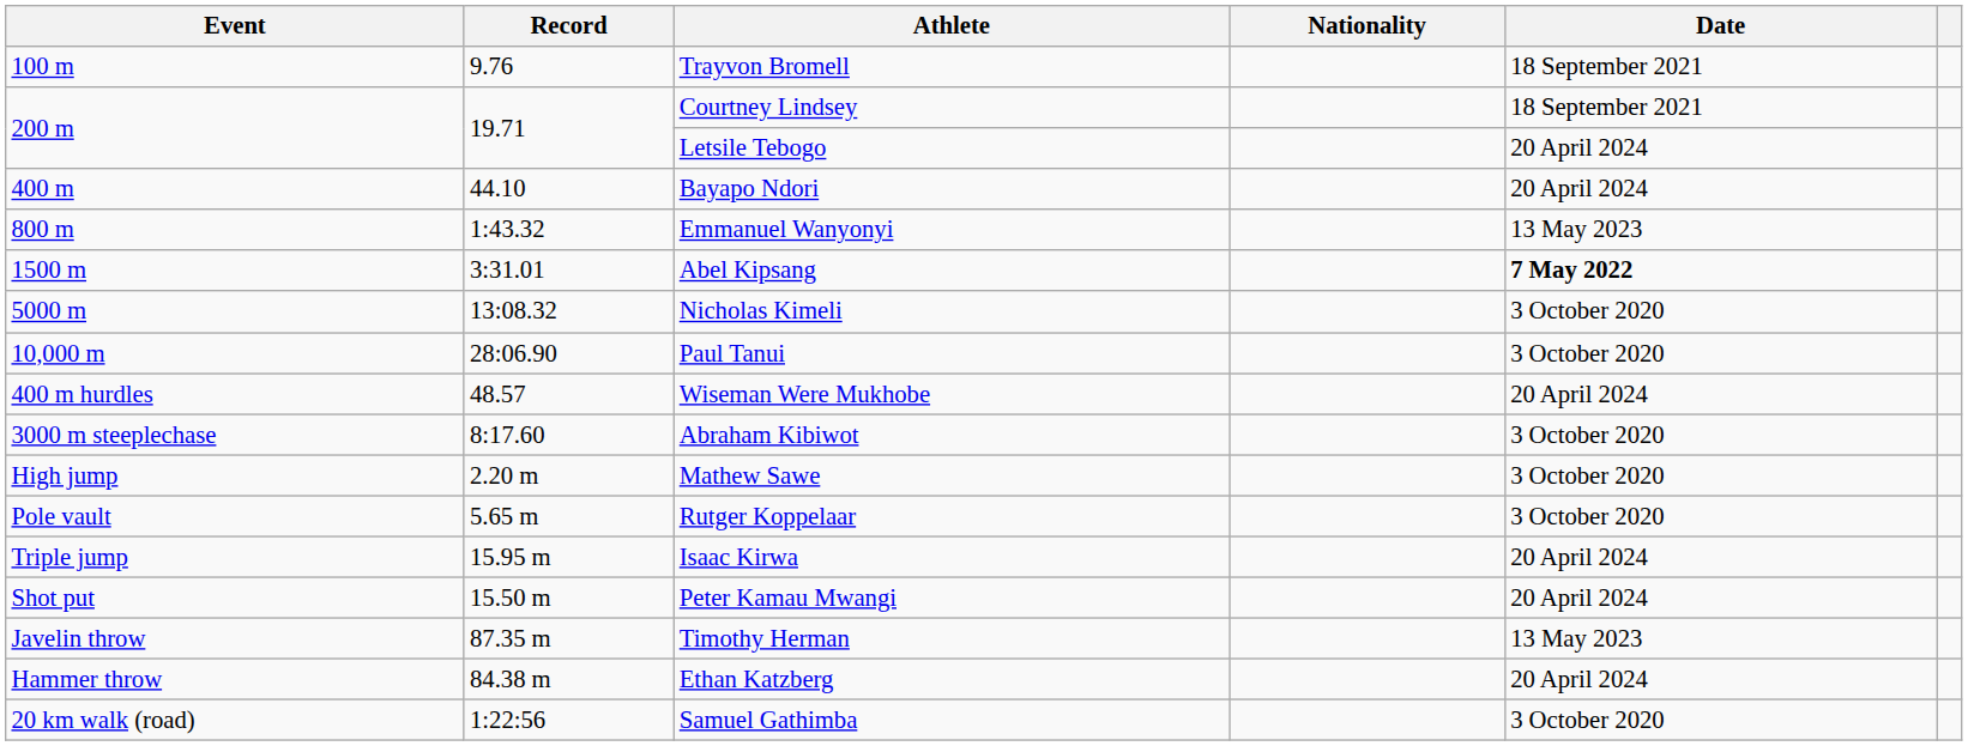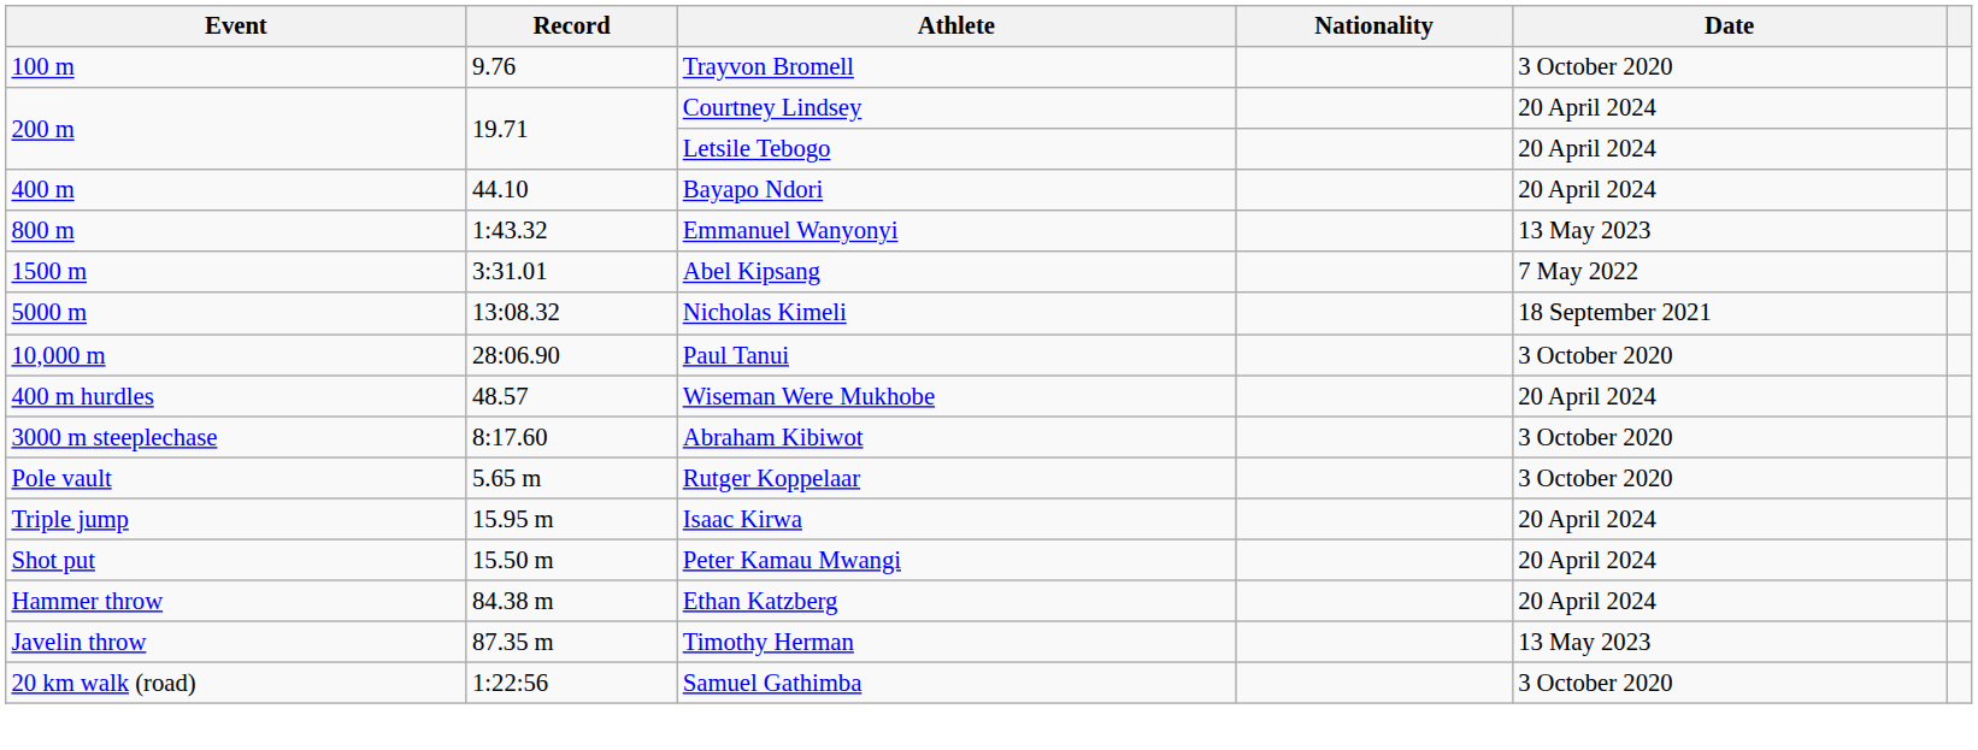 <table class="wikitable" style="font-size:95%; width: 95%;">
 <tr>
 <th>Event</th>
 <th>Record</th>
 <th>Athlete</th>
 <th>Nationality</th>
 <th>Date</th>
 <th></th>
 </tr>
 <tr>
 <td><a href='#'>100 m</a></td>
 <td>9.76  </td>
 <td><a href='#'>Trayvon Bromell</a></td>
 <td></td>
-<td>18 September 2021</td>
+<td>3 October 2020</td>
 <td></td>
 </tr>
 <tr>
 <td rowspan=2><a href='#'>200 m</a></td>
 <td rowspan=2>19.71  </td>
 <td><a href='#'>Courtney Lindsey</a></td>
 <td></td>
-<td>18 September 2021</td>
+<td>20 April 2024</td>
 <td></td>
 </tr>
 <tr>
 <td><a href='#'>Letsile Tebogo</a></td>
 <td></td>
 <td>20 April 2024</td>
 <td></td>
 </tr>
 <tr>
 <td><a href='#'>400 m</a></td>
 <td>44.10 </td>
 <td><a href='#'>Bayapo Ndori</a></td>
 <td></td>
 <td>20 April 2024</td>
 <td></td>
 </tr>
 <tr>
 <td><a href='#'>800 m</a></td>
 <td>1:43.32 </td>
 <td><a href='#'>Emmanuel Wanyonyi</a></td>
 <td></td>
 <td>13 May 2023</td>
 <td></td>
 </tr>
 <tr>
 <td><a href='#'>1500 m</a></td>
 <td>3:31.01 </td>
 <td><a href='#'>Abel Kipsang</a></td>
 <td></td>
-<td><strong>7 May 2022</strong></td>
+<td>7 May 2022</td>
 <td></td>
 </tr>
 <tr>
 <td><a href='#'>5000 m</a></td>
 <td>13:08.32 </td>
 <td><a href='#'>Nicholas Kimeli</a></td>
 <td></td>
-<td>3 October 2020</td>
+<td>18 September 2021</td>
 <td></td>
 </tr>
 <tr>
 <td><a href='#'>10,000 m</a></td>
 <td>28:06.90 </td>
 <td><a href='#'>Paul Tanui</a></td>
 <td></td>
 <td>3 October 2020</td>
 <td></td>
 </tr>
 <tr>
 <td><a href='#'>400 m hurdles</a></td>
 <td>48.57 </td>
 <td><a href='#'>Wiseman Were Mukhobe</a></td>
 <td></td>
 <td>20 April 2024</td>
 <td></td>
 </tr>
 <tr>
 <td><a href='#'>3000 m steeplechase</a></td>
 <td>8:17.60 </td>
 <td><a href='#'>Abraham Kibiwot</a></td>
-<td></td>
-<td>3 October 2020</td>
-<td></td>
-</tr>
-<tr>
-<td><a href='#'>High jump</a></td>
-<td>2.20 m </td>
-<td><a href='#'>Mathew Sawe</a></td>
 <td></td>
 <td>3 October 2020</td>
 <td></td>
 </tr>
 <tr>
 <td><a href='#'>Pole vault</a></td>
 <td>5.65 m </td>
 <td><a href='#'>Rutger Koppelaar</a></td>
 <td></td>
 <td>3 October 2020</td>
 <td></td>
 </tr>
 <tr>
 <td><a href='#'>Triple jump</a></td>
 <td>15.95 m  </td>
 <td><a href='#'>Isaac Kirwa</a></td>
 <td></td>
 <td>20 April 2024</td>
 <td></td>
 </tr>
 <tr>
 <td><a href='#'>Shot put</a></td>
 <td>15.50 m </td>
 <td><a href='#'>Peter Kamau Mwangi</a></td>
 <td></td>
 <td>20 April 2024</td>
 <td></td>
 </tr>
 <tr>
+<td><a href='#'>Hammer throw</a></td>
+<td>84.38 m </td>
+<td><a href='#'>Ethan Katzberg</a></td>
+<td></td>
+<td>20 April 2024</td>
+<td></td>
+</tr>
+<tr>
 <td><a href='#'>Javelin throw</a></td>
 <td>87.35 m </td>
 <td><a href='#'>Timothy Herman</a></td>
 <td></td>
 <td>13 May 2023</td>
-<td></td>
-</tr>
-<tr>
-<td><a href='#'>Hammer throw</a></td>
-<td>84.38 m </td>
-<td><a href='#'>Ethan Katzberg</a></td>
-<td></td>
-<td>20 April 2024</td>
 <td></td>
 </tr>
 <tr>
 <td><a href='#'>20 km walk</a> (road)</td>
 <td>1:22:56 </td>
 <td><a href='#'>Samuel Gathimba</a></td>
 <td></td>
 <td>3 October 2020</td>
 <td></td>
 </tr>
 </table>
